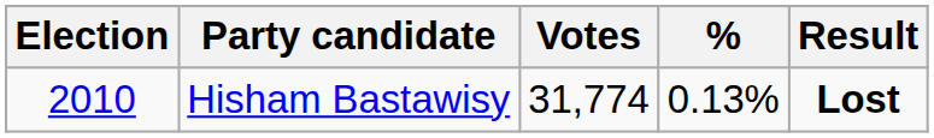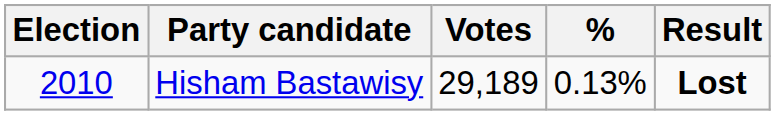 <table class=wikitable style=text-align:center>
 <tr>
 <th>Election</th>
 <th>Party candidate</th>
 <th>Votes</th>
 <th>%</th>
 <th>Result</th>
 </tr>
 <tr>
 <td><a href='#'>2010</a></td>
 <td rowspan="5"><a href='#'>Hisham Bastawisy</a></td>
-<td>31,774</td>
+<td>29,189</td>
 <td>0.13%</td>
 <td><strong>Lost</strong> </td>
 </tr>
 </table>
